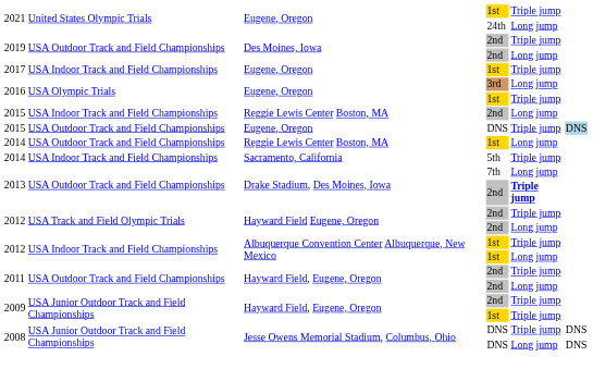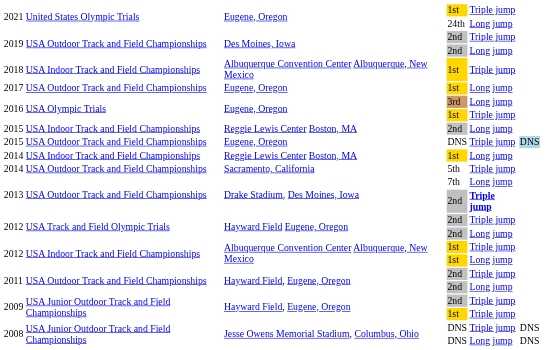 <table>
 <tr>
 <td rowspan=2>2021</td>
 <td rowspan=2><a href='#'>United States Olympic Trials</a></td>
 <td rowspan=2><a href='#'>Eugene, Oregon</a></td>
 <td style="background:gold;">1st</td>
 <td><a href='#'>Triple jump</a></td>
 <td></td>
 </tr>
 <tr>
 <td>24th</td>
 <td><a href='#'>Long jump</a></td>
 <td></td>
 </tr>
 <tr>
 <td rowspan=2>2019</td>
 <td rowspan=2><a href='#'>USA Outdoor Track and Field Championships</a></td>
 <td rowspan=2><a href='#'>Des Moines, Iowa</a></td>
 <td bgcolor="silver">2nd</td>
 <td><a href='#'>Triple jump</a></td>
 <td></td>
 </tr>
 <tr>
 <td bgcolor="silver">2nd</td>
 <td><a href='#'>Long jump</a></td>
 <td></td>
 </tr>
 <tr>
+<td>2018</td>
+<td><a href='#'>USA Indoor Track and Field Championships</a></td>
+<td><a href='#'>Albuquerque Convention Center</a> <a href='#'>Albuquerque, New Mexico</a></td>
+<td bgcolor="gold">1st</td>
+<td><a href='#'>Triple jump</a></td>
+<td></td>
+</tr>
+<tr>
 <td>2017</td>
-<td><a href='#'>USA Indoor Track and Field Championships</a></td>
+<td><a href='#'>USA Outdoor Track and Field Championships</a></td>
 <td><a href='#'>Eugene, Oregon</a></td>
 <td bgcolor="gold">1st</td>
-<td><a href='#'>Triple jump</a></td>
+<td><a href='#'>Long jump</a></td>
 <td></td>
 </tr>
 <tr>
 <td rowspan=2>2016</td>
 <td rowspan=2><a href='#'>USA Olympic Trials</a></td>
 <td rowspan=2><a href='#'>Eugene, Oregon</a></td>
 <td style="background:#c96;">3rd</td>
 <td><a href='#'>Long jump</a></td>
 <td></td>
 </tr>
 <tr>
 <td bgcolor="gold">1st</td>
 <td><a href='#'>Triple jump</a></td>
 <td></td>
 </tr>
 <tr>
 <td>2015</td>
 <td><a href='#'>USA Indoor Track and Field Championships</a></td>
 <td><a href='#'>Reggie Lewis Center</a> <a href='#'>Boston, MA</a></td>
 <td bgcolor="silver">2nd</td>
 <td><a href='#'>Long jump</a></td>
 <td></td>
 </tr>
 <tr>
 <td>2015</td>
 <td><a href='#'>USA Outdoor Track and Field Championships</a></td>
 <td><a href='#'>Eugene, Oregon</a></td>
 <td>DNS</td>
 <td><a href='#'>Triple jump</a></td>
 <td style="background: lightblue;">DNS</td>
 </tr>
 <tr>
 <td>2014</td>
-<td><a href='#'>USA Outdoor Track and Field Championships</a></td>
+<td><a href='#'>USA Indoor Track and Field Championships</a></td>
 <td><a href='#'>Reggie Lewis Center</a> <a href='#'>Boston, MA</a></td>
 <td bgcolor="gold">1st</td>
 <td><a href='#'>Long jump</a></td>
 <td></td>
 </tr>
 <tr>
 <td>2014</td>
-<td><a href='#'>USA Indoor Track and Field Championships</a></td>
+<td><a href='#'>USA Outdoor Track and Field Championships</a></td>
 <td><a href='#'>Sacramento, California</a></td>
 <td>5th</td>
 <td><a href='#'>Triple jump</a></td>
 <td></td>
 </tr>
 <tr>
 <td rowspan=2>2013</td>
 <td rowspan=2><a href='#'>USA Outdoor Track and Field Championships</a></td>
 <td rowspan=2><a href='#'>Drake Stadium</a>, <a href='#'>Des Moines, Iowa</a></td>
 <td>7th</td>
 <td><a href='#'>Long jump</a></td>
 <td></td>
 </tr>
 <tr>
 <td bgcolor="silver">2nd</td>
 <td><strong><a href='#'>Triple jump</a></strong></td>
 <td></td>
 </tr>
 <tr>
 <td rowspan=2>2012</td>
 <td rowspan=2><a href='#'>USA Track and Field Olympic Trials</a></td>
 <td rowspan=2><a href='#'>Hayward Field</a> <a href='#'>Eugene, Oregon</a></td>
 <td bgcolor="silver">2nd</td>
 <td><a href='#'>Triple jump</a></td>
 <td></td>
 </tr>
 <tr>
 <td bgcolor="silver">2nd</td>
 <td><a href='#'>Long jump</a></td>
 <td></td>
 </tr>
 <tr>
 <td rowspan=2>2012</td>
 <td rowspan=2><a href='#'>USA Indoor Track and Field Championships</a></td>
 <td rowspan=2><a href='#'>Albuquerque Convention Center</a> <a href='#'>Albuquerque, New Mexico</a></td>
 <td bgcolor="gold">1st</td>
 <td><a href='#'>Triple jump</a></td>
 <td></td>
 </tr>
 <tr>
 <td bgcolor="gold">1st</td>
 <td><a href='#'>Long jump</a></td>
 <td></td>
 </tr>
 <tr>
 <td rowspan=2>2011</td>
 <td rowspan=2><a href='#'>USA Outdoor Track and Field Championships</a></td>
 <td rowspan=2><a href='#'>Hayward Field</a>, <a href='#'>Eugene, Oregon</a></td>
 <td bgcolor="silver">2nd</td>
 <td><a href='#'>Triple jump</a></td>
 <td></td>
 </tr>
 <tr>
 <td bgcolor="silver">2nd</td>
 <td><a href='#'>Long jump</a></td>
 <td></td>
 </tr>
 <tr>
 <td rowspan=2>2009</td>
 <td rowspan=2><a href='#'>USA Junior Outdoor Track and Field Championships</a></td>
 <td rowspan=2><a href='#'>Hayward Field</a>, <a href='#'>Eugene, Oregon</a></td>
 <td bgcolor="silver">2nd</td>
 <td><a href='#'>Triple jump</a></td>
 <td></td>
 </tr>
 <tr>
 <td bgcolor="gold">1st</td>
 <td><a href='#'>Triple jump</a></td>
 <td></td>
 </tr>
 <tr>
 <td rowspan=2>2008</td>
 <td rowspan=2><a href='#'>USA Junior Outdoor Track and Field Championships</a></td>
 <td rowspan=2><a href='#'>Jesse Owens Memorial Stadium</a>, <a href='#'>Columbus, Ohio</a></td>
 <td>DNS</td>
 <td><a href='#'>Triple jump</a></td>
 <td>DNS</td>
 </tr>
 <tr>
 <td>DNS</td>
 <td><a href='#'>Long jump</a></td>
 <td>DNS</td>
 </tr>
 </table>
